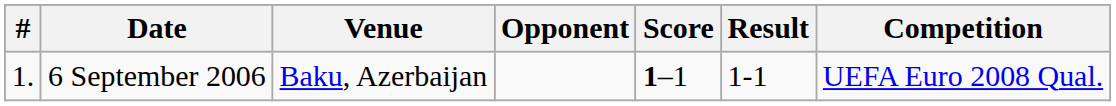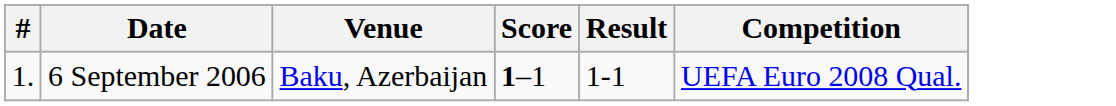 <table class="wikitable">
 <tr>
 <th>#</th>
 <th>Date</th>
 <th>Venue</th>
-<th>Opponent</th>
 <th>Score</th>
 <th>Result</th>
 <th>Competition</th>
 </tr>
 <tr>
 <td>1.</td>
 <td>6 September 2006</td>
 <td><a href='#'>Baku</a>, Azerbaijan</td>
-<td></td>
 <td><strong>1</strong>–1</td>
 <td>1-1</td>
 <td><a href='#'>UEFA Euro 2008 Qual.</a></td>
 </tr>
 </table>
